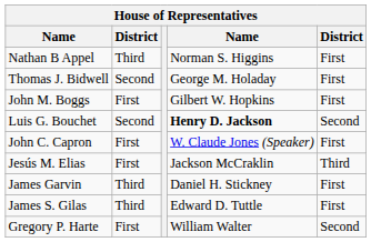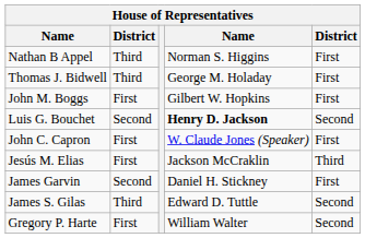 <table class="wikitable" style="float: right">
 <tr>
 <th colspan="5">House of Representatives</th>
 </tr>
 <tr>
 <th>Name</th>
 <th>District</th>
 <th rowspan="10"></th>
 <th>Name</th>
 <th>District</th>
 </tr>
 <tr>
 <td>Nathan B Appel</td>
 <td>Third</td>
 <td>Norman S. Higgins</td>
 <td>First</td>
 </tr>
 <tr>
 <td>Thomas J. Bidwell</td>
-<td>Second</td>
+<td>Third</td>
 <td>George M. Holaday</td>
 <td>First</td>
 </tr>
 <tr>
 <td>John M. Boggs</td>
 <td>First</td>
 <td>Gilbert W. Hopkins</td>
 <td>First</td>
 </tr>
 <tr>
 <td>Luis G. Bouchet</td>
 <td>Second</td>
 <td><strong>Henry D. Jackson</strong></td>
 <td>Second</td>
 </tr>
 <tr>
 <td>John C. Capron</td>
 <td>First</td>
 <td><a href='#'>W. Claude Jones</a> <em>(Speaker)</em></td>
 <td>First</td>
 </tr>
 <tr>
 <td>Jesús M. Elias</td>
 <td>First</td>
 <td>Jackson McCraklin</td>
 <td>Third</td>
 </tr>
 <tr>
 <td>James Garvin</td>
-<td>Third</td>
+<td>Second</td>
 <td>Daniel H. Stickney</td>
 <td>First</td>
 </tr>
 <tr>
 <td>James S. Gilas</td>
 <td>Third</td>
 <td>Edward D. Tuttle</td>
-<td>First</td>
+<td>Second</td>
 </tr>
 <tr>
 <td>Gregory P. Harte</td>
 <td>First</td>
 <td>William Walter</td>
 <td>Second</td>
 </tr>
 </table>
